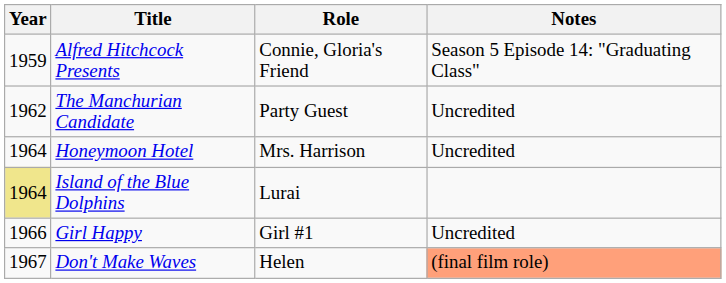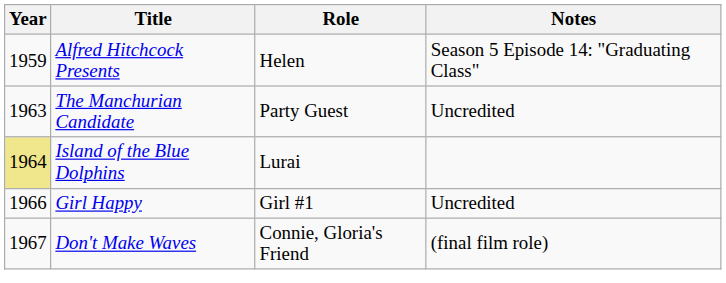 <table class="wikitable">
 <tr>
 <th>Year</th>
 <th>Title</th>
 <th>Role</th>
 <th>Notes</th>
 </tr>
 <tr>
 <td>1959</td>
 <td><em><a href='#'>Alfred Hitchcock Presents</a></em></td>
-<td>Connie, Gloria's Friend</td>
+<td>Helen</td>
 <td>Season 5 Episode 14: "Graduating Class"</td>
 </tr>
 <tr>
-<td>1962</td>
+<td>1963</td>
 <td><em><a href='#'>The Manchurian Candidate</a></em></td>
 <td>Party Guest</td>
-<td>Uncredited</td>
-</tr>
-<tr>
-<td>1964</td>
-<td><em><a href='#'>Honeymoon Hotel</a></em></td>
-<td>Mrs. Harrison</td>
 <td>Uncredited</td>
 </tr>
 <tr>
 <td style="background: khaki;">1964</td>
 <td><em><a href='#'>Island of the Blue Dolphins</a></em></td>
 <td>Lurai</td>
 <td></td>
 </tr>
 <tr>
 <td>1966</td>
 <td><em><a href='#'>Girl Happy</a></em></td>
 <td>Girl #1</td>
 <td>Uncredited</td>
 </tr>
 <tr>
 <td>1967</td>
 <td><em><a href='#'>Don't Make Waves</a></em></td>
-<td>Helen</td>
-<td style="background: lightsalmon;">(final film role)</td>
+<td>Connie, Gloria's Friend</td>
+<td>(final film role)</td>
 </tr>
 </table>
